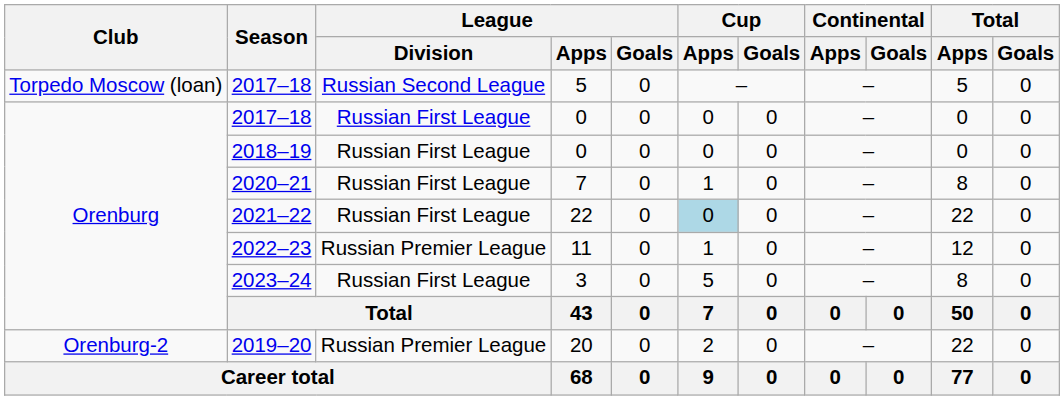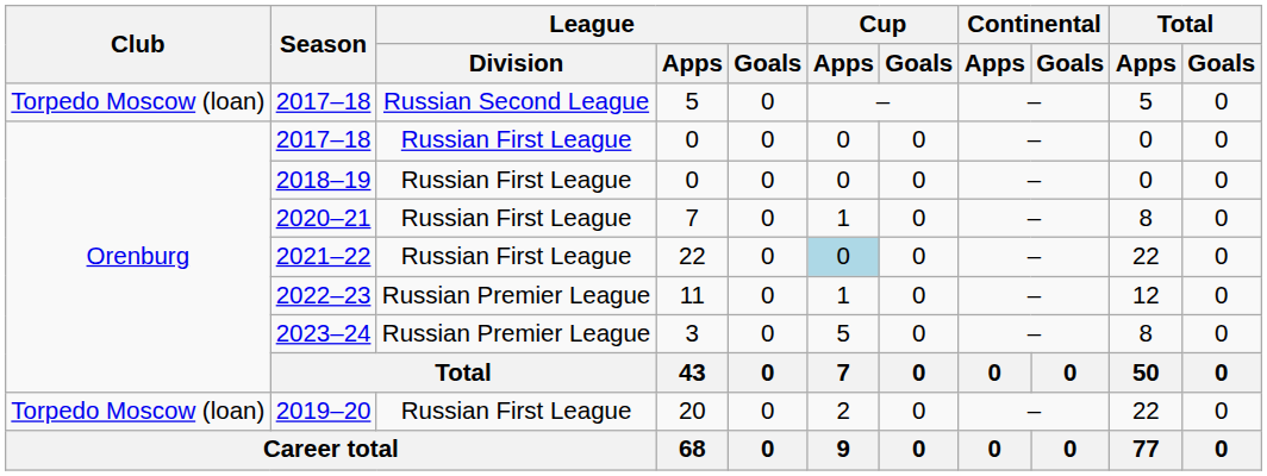 <table class="wikitable" style="text-align: center;">
 <tr>
 <th rowspan=2>Club</th>
 <th rowspan=2>Season</th>
 <th colspan=3>League</th>
 <th colspan=2>Cup</th>
 <th colspan=2>Continental</th>
 <th colspan=2>Total</th>
 </tr>
 <tr>
 <th>Division</th>
 <th>Apps</th>
 <th>Goals</th>
 <th>Apps</th>
 <th>Goals</th>
 <th>Apps</th>
 <th>Goals</th>
 <th>Apps</th>
 <th>Goals</th>
 </tr>
 <tr>
 <td><a href='#'>Torpedo Moscow</a> (loan)</td>
 <td><a href='#'>2017–18</a></td>
 <td><a href='#'>Russian Second League</a></td>
 <td>5</td>
 <td>0</td>
 <td colspan=2>–</td>
 <td colspan=2>–</td>
 <td>5</td>
 <td>0</td>
 </tr>
 <tr>
 <td rowspan="7"><a href='#'>Orenburg</a></td>
 <td><a href='#'>2017–18</a></td>
 <td><a href='#'>Russian First League</a></td>
 <td>0</td>
 <td>0</td>
 <td>0</td>
 <td>0</td>
 <td colspan=2>–</td>
 <td>0</td>
 <td>0</td>
 </tr>
 <tr>
 <td><a href='#'>2018–19</a></td>
 <td>Russian First League</td>
 <td>0</td>
 <td>0</td>
 <td>0</td>
 <td>0</td>
 <td colspan=2>–</td>
 <td>0</td>
 <td>0</td>
 </tr>
 <tr>
 <td><a href='#'>2020–21</a></td>
 <td>Russian First League</td>
 <td>7</td>
 <td>0</td>
 <td>1</td>
 <td>0</td>
 <td colspan=2>–</td>
 <td>8</td>
 <td>0</td>
 </tr>
 <tr>
 <td><a href='#'>2021–22</a></td>
 <td>Russian First League</td>
 <td>22</td>
 <td>0</td>
 <td style="background: lightblue;">0</td>
 <td>0</td>
 <td colspan=2>–</td>
 <td>22</td>
 <td>0</td>
 </tr>
 <tr>
 <td><a href='#'>2022–23</a></td>
 <td>Russian Premier League</td>
 <td>11</td>
 <td>0</td>
 <td>1</td>
 <td>0</td>
 <td colspan=2>–</td>
 <td>12</td>
 <td>0</td>
 </tr>
 <tr>
 <td><a href='#'>2023–24</a></td>
-<td>Russian First League</td>
+<td>Russian Premier League</td>
 <td>3</td>
 <td>0</td>
 <td>5</td>
 <td>0</td>
 <td colspan=2>–</td>
 <td>8</td>
 <td>0</td>
 </tr>
 <tr>
 <th colspan=2>Total</th>
 <th>43</th>
 <th>0</th>
 <th>7</th>
 <th>0</th>
 <th>0</th>
 <th>0</th>
 <th>50</th>
 <th>0</th>
 </tr>
 <tr>
-<td><a href='#'>Orenburg-2</a></td>
+<td><a href='#'>Torpedo Moscow</a> (loan)</td>
 <td><a href='#'>2019–20</a></td>
-<td>Russian Premier League</td>
+<td>Russian First League</td>
 <td>20</td>
 <td>0</td>
 <td>2</td>
 <td>0</td>
 <td colspan=2>–</td>
 <td>22</td>
 <td>0</td>
 </tr>
 <tr>
 <th colspan=3>Career total</th>
 <th>68</th>
 <th>0</th>
 <th>9</th>
 <th>0</th>
 <th>0</th>
 <th>0</th>
 <th>77</th>
 <th>0</th>
 </tr>
 </table>
